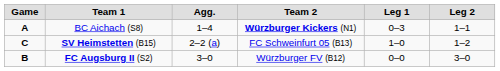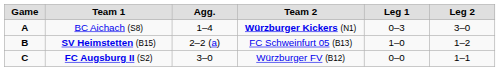 <table class="wikitable">
 <tr align="center" bgcolor="#dfdfdf">
 <td width=60><strong>Game</strong></td>
 <td width=200><strong>Team 1</strong></td>
 <td width=100><strong>Agg.</strong></td>
 <td width=200><strong>Team 2</strong></td>
 <td width=100><strong>Leg 1</strong></td>
 <td width=100><strong>Leg 2</strong></td>
 </tr>
 <tr align="center">
 <td><strong>A</strong></td>
 <td><a href='#'>BC Aichach</a> <small>(S8)</small></td>
 <td>1–4</td>
 <td><strong><a href='#'>Würzburger Kickers</a></strong> <small>(N1)</small></td>
 <td>0–3</td>
-<td>1–1</td>
+<td>3–0 </td>
 </tr>
 <tr align="center">
-<td><strong>C</strong></td>
+<td><strong>B</strong></td>
 <td><strong><a href='#'>SV Heimstetten</a></strong> <small>(B15)</small></td>
 <td>2–2 (<a href='#'>a</a>)</td>
 <td><a href='#'>FC Schweinfurt 05</a> <small>(B13)</small></td>
 <td>1–0</td>
 <td>1–2</td>
 </tr>
 <tr align="center">
-<td><strong>B</strong></td>
+<td><strong>C</strong></td>
 <td><strong><a href='#'>FC Augsburg II</a></strong> <small>(S2)</small></td>
 <td>3–0</td>
 <td><a href='#'>Würzburger FV</a> <small>(B12)</small></td>
 <td>0–0</td>
-<td>3–0 </td>
+<td>1–1</td>
 </tr>
 </table>
